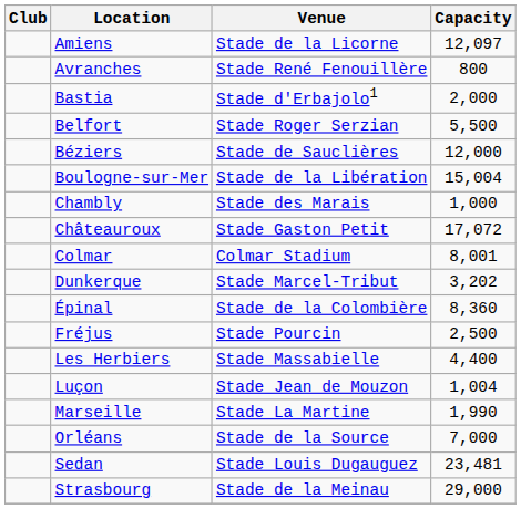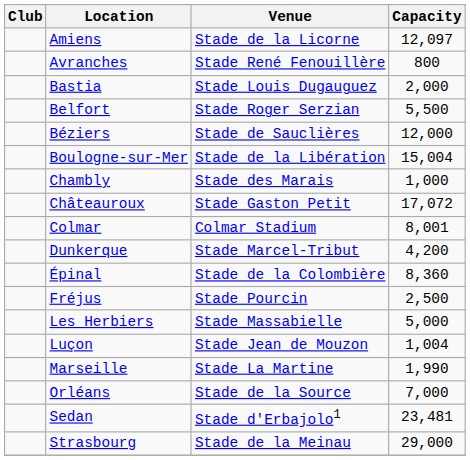 <table class="wikitable sortable">
 <tr>
 <th>Club</th>
 <th>Location</th>
 <th>Venue</th>
 <th>Capacity</th>
 </tr>
 <tr>
 <td></td>
 <td><a href='#'>Amiens</a></td>
 <td><a href='#'>Stade de la Licorne</a></td>
 <td align="center">12,097</td>
 </tr>
 <tr>
 <td></td>
 <td><a href='#'>Avranches</a></td>
 <td><a href='#'>Stade René Fenouillère</a></td>
 <td align="center">800</td>
 </tr>
 <tr>
 <td></td>
 <td><a href='#'>Bastia</a></td>
-<td><a href='#'>Stade d'Erbajolo</a><sup>1</sup></td>
+<td><a href='#'>Stade Louis Dugauguez</a></td>
 <td align="center">2,000</td>
 </tr>
 <tr>
 <td></td>
 <td><a href='#'>Belfort</a></td>
 <td><a href='#'>Stade Roger Serzian</a></td>
 <td align="center">5,500</td>
 </tr>
 <tr>
 <td></td>
 <td><a href='#'>Béziers</a></td>
 <td><a href='#'>Stade de Sauclières</a></td>
 <td align="center">12,000</td>
 </tr>
 <tr>
 <td></td>
 <td><a href='#'>Boulogne-sur-Mer</a></td>
 <td><a href='#'>Stade de la Libération</a></td>
 <td align="center">15,004</td>
 </tr>
 <tr>
 <td></td>
 <td><a href='#'>Chambly</a></td>
 <td><a href='#'>Stade des Marais</a></td>
 <td align="center">1,000</td>
 </tr>
 <tr>
 <td></td>
 <td><a href='#'>Châteauroux</a></td>
 <td><a href='#'>Stade Gaston Petit</a></td>
 <td align="center">17,072</td>
 </tr>
 <tr>
 <td></td>
 <td><a href='#'>Colmar</a></td>
 <td><a href='#'>Colmar Stadium</a></td>
 <td align="center">8,001</td>
 </tr>
 <tr>
 <td></td>
 <td><a href='#'>Dunkerque</a></td>
 <td><a href='#'>Stade Marcel-Tribut</a></td>
-<td align="center">3,202</td>
+<td align="center">4,200</td>
 </tr>
 <tr>
 <td></td>
 <td><a href='#'>Épinal</a></td>
 <td><a href='#'>Stade de la Colombière</a></td>
 <td align="center">8,360</td>
 </tr>
 <tr>
 <td></td>
 <td><a href='#'>Fréjus</a></td>
 <td><a href='#'>Stade Pourcin</a></td>
 <td align="center">2,500</td>
 </tr>
 <tr>
 <td></td>
 <td><a href='#'>Les Herbiers</a></td>
 <td><a href='#'>Stade Massabielle</a></td>
-<td align="center">4,400</td>
+<td align="center">5,000</td>
 </tr>
 <tr>
 <td></td>
 <td><a href='#'>Luçon</a></td>
 <td><a href='#'>Stade Jean de Mouzon</a></td>
 <td align="center">1,004</td>
 </tr>
 <tr>
 <td></td>
 <td><a href='#'>Marseille</a></td>
 <td><a href='#'>Stade La Martine</a></td>
 <td align="center">1,990</td>
 </tr>
 <tr>
 <td></td>
 <td><a href='#'>Orléans</a></td>
 <td><a href='#'>Stade de la Source</a></td>
 <td align="center">7,000</td>
 </tr>
 <tr>
 <td></td>
 <td><a href='#'>Sedan</a></td>
-<td><a href='#'>Stade Louis Dugauguez</a></td>
+<td><a href='#'>Stade d'Erbajolo</a><sup>1</sup></td>
 <td align="center">23,481</td>
 </tr>
 <tr>
 <td></td>
 <td><a href='#'>Strasbourg</a></td>
 <td><a href='#'>Stade de la Meinau</a></td>
 <td align="center">29,000</td>
 </tr>
 <tr>
 </tr>
 </table>
